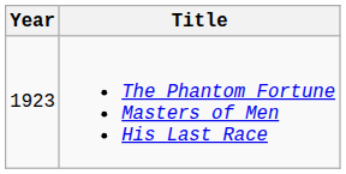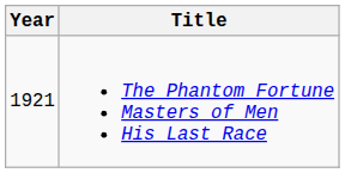 <table class="wikitable sortable">
 <tr>
 <th>Year</th>
 <th>Title</th>
 </tr>
 <tr>
-<td>1923</td>
+<td>1921</td>
 <td><br><ul><li><em><a href='#'>The Phantom Fortune</a></em></li><li><em><a href='#'>Masters of Men</a></em></li><li><em><a href='#'>His Last Race</a></em></li></ul></td>
 </tr>
 </table>
